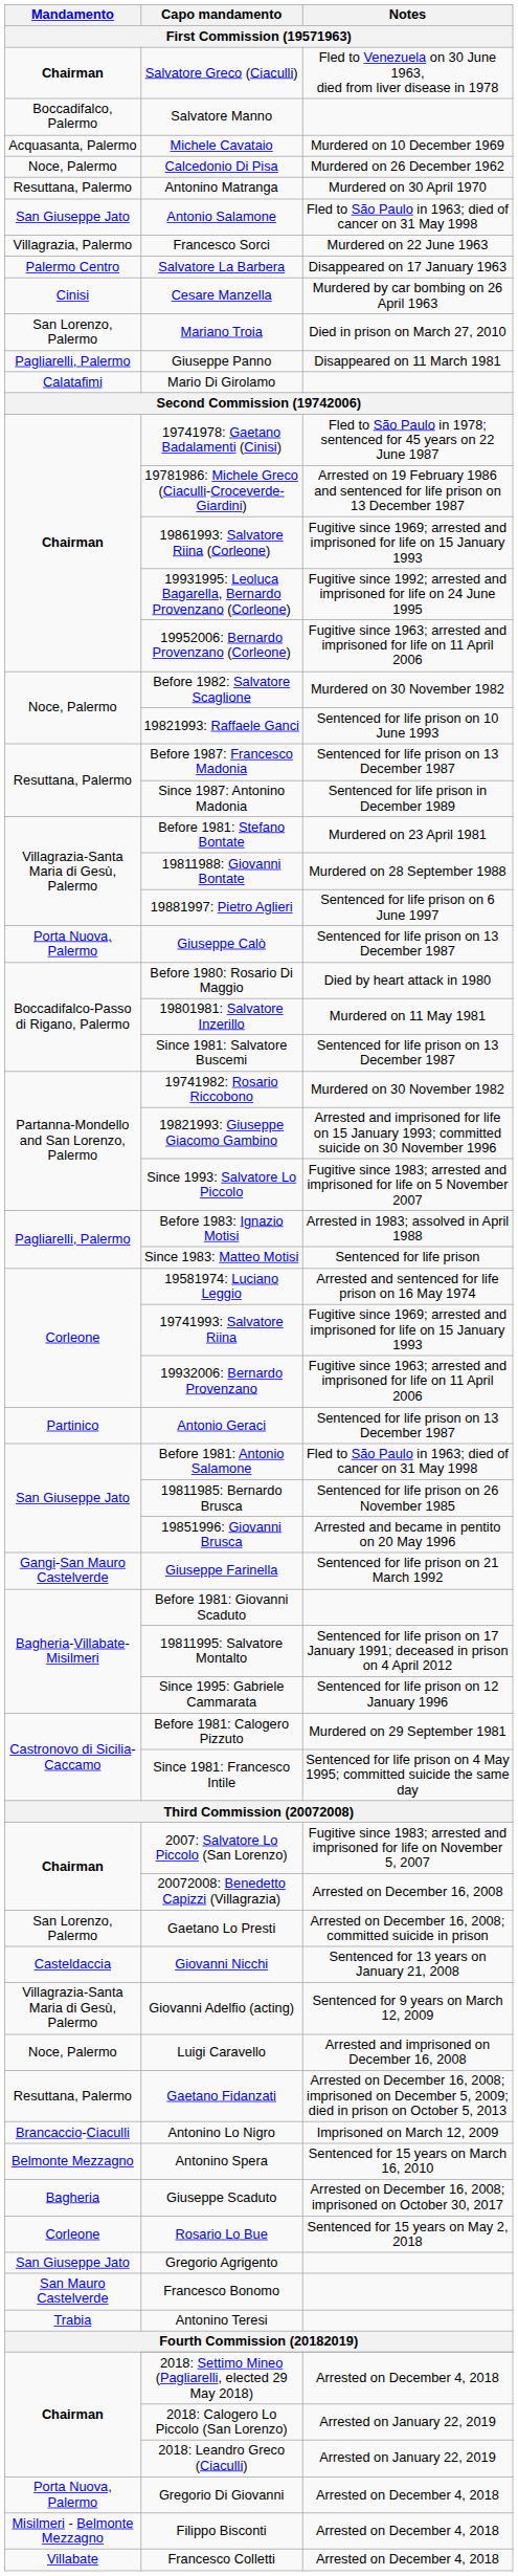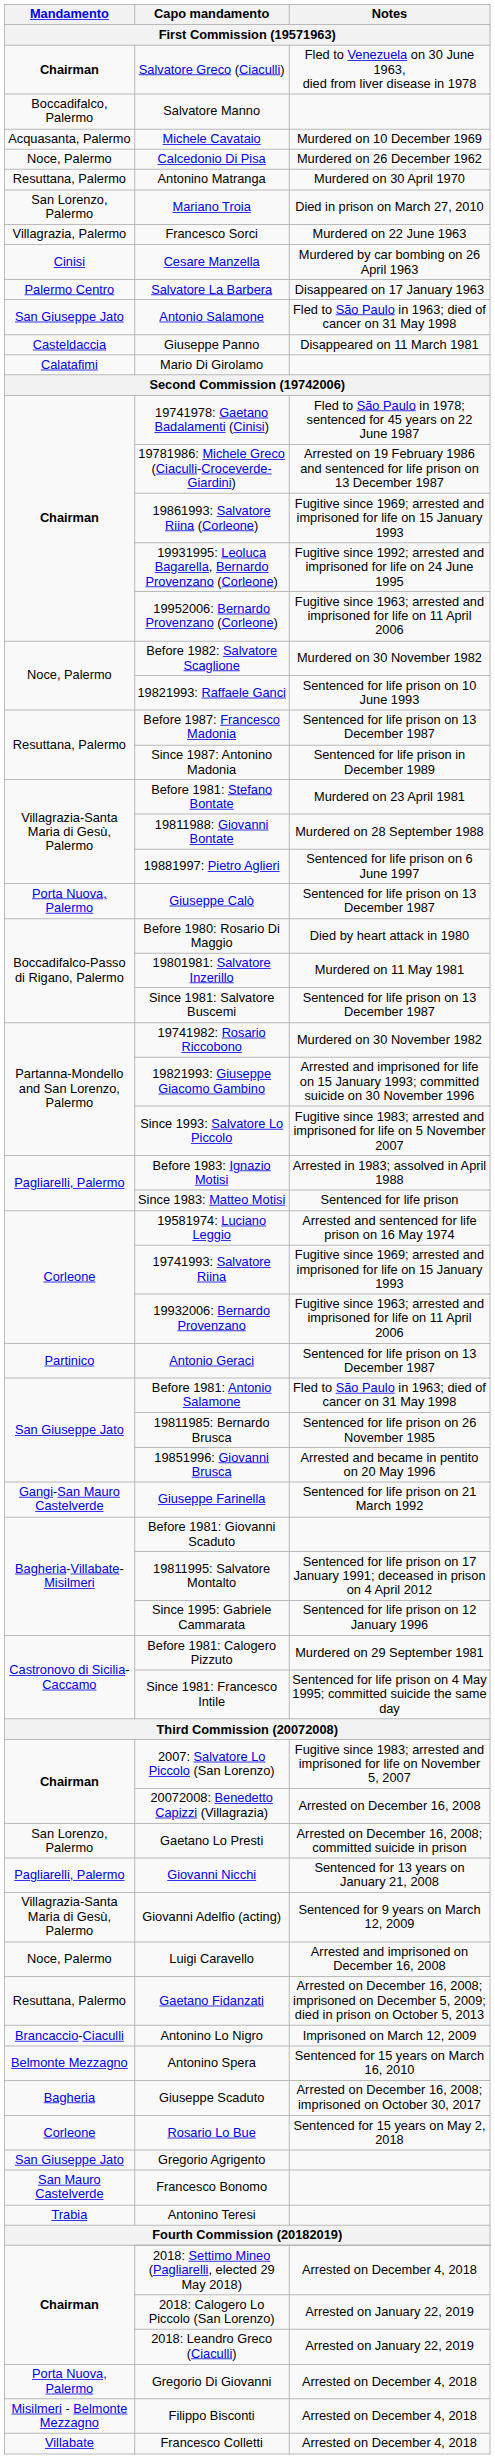 <table class="wikitable" style="text-align:center">
 <tr>
 <th><a href='#'>Mandamento</a></th>
 <th>Capo mandamento</th>
 <th>Notes</th>
 </tr>
 <tr>
 <th colspan=3>First Commission (19571963)</th>
 </tr>
 <tr>
 <td><strong>Chairman</strong></td>
 <td><a href='#'>Salvatore Greco</a> (<a href='#'>Ciaculli</a>)</td>
 <td>Fled to <a href='#'>Venezuela</a>  on 30 June 1963,<br> died from liver disease in 1978</td>
 </tr>
 <tr>
 <td>Boccadifalco, Palermo</td>
 <td>Salvatore Manno</td>
 <td></td>
 </tr>
 <tr>
 <td>Acquasanta, Palermo</td>
 <td><a href='#'>Michele Cavataio</a></td>
 <td>Murdered on 10 December 1969</td>
 </tr>
 <tr>
 <td>Noce, Palermo</td>
 <td><a href='#'>Calcedonio Di Pisa</a></td>
 <td>Murdered on 26 December 1962</td>
 </tr>
 <tr>
 <td>Resuttana, Palermo</td>
 <td>Antonino Matranga</td>
 <td>Murdered on 30 April 1970</td>
 </tr>
 <tr>
-<td><a href='#'>San Giuseppe Jato</a></td>
-<td><a href='#'>Antonio Salamone</a></td>
-<td>Fled to <a href='#'>São Paulo</a> in 1963; died of cancer on 31 May 1998</td>
+<td>San Lorenzo, Palermo</td>
+<td><a href='#'>Mariano Troia</a></td>
+<td>Died in prison on March 27, 2010</td>
 </tr>
 <tr>
 <td>Villagrazia, Palermo</td>
 <td>Francesco Sorci</td>
 <td>Murdered on 22 June 1963</td>
 </tr>
 <tr>
+<td><a href='#'>Cinisi</a></td>
+<td><a href='#'>Cesare Manzella</a></td>
+<td>Murdered by car bombing on 26 April 1963</td>
+</tr>
+<tr>
 <td><a href='#'>Palermo Centro</a></td>
 <td><a href='#'>Salvatore La Barbera</a></td>
 <td>Disappeared on 17 January 1963</td>
 </tr>
 <tr>
-<td><a href='#'>Cinisi</a></td>
-<td><a href='#'>Cesare Manzella</a></td>
-<td>Murdered by car bombing on 26 April 1963</td>
+<td><a href='#'>San Giuseppe Jato</a></td>
+<td><a href='#'>Antonio Salamone</a></td>
+<td>Fled to <a href='#'>São Paulo</a> in 1963; died of cancer on 31 May 1998</td>
 </tr>
 <tr>
-<td>San Lorenzo, Palermo</td>
-<td><a href='#'>Mariano Troia</a></td>
-<td>Died in prison on March 27, 2010</td>
-</tr>
-<tr>
-<td><a href='#'>Pagliarelli, Palermo</a></td>
+<td><a href='#'>Casteldaccia</a></td>
 <td>Giuseppe Panno</td>
 <td>Disappeared on 11 March 1981</td>
 </tr>
 <tr>
 <td><a href='#'>Calatafimi</a></td>
 <td>Mario Di Girolamo</td>
 <td></td>
 </tr>
 <tr>
 <th colspan=3>Second Commission (19742006)</th>
 </tr>
 <tr>
 <td rowspan=5><strong>Chairman</strong></td>
 <td>19741978: <a href='#'>Gaetano Badalamenti</a> (<a href='#'>Cinisi</a>)</td>
 <td>Fled to <a href='#'>São Paulo</a> in 1978; sentenced for 45 years on 22 June 1987</td>
 </tr>
 <tr>
 <td>19781986: <a href='#'>Michele Greco</a> (<a href='#'>Ciaculli</a>-<a href='#'>Croceverde-Giardini</a>)</td>
 <td>Arrested on 19 February 1986 and sentenced for life prison on 13 December 1987</td>
 </tr>
 <tr>
 <td>19861993: <a href='#'>Salvatore Riina</a> (<a href='#'>Corleone</a>)</td>
 <td>Fugitive since 1969; arrested and imprisoned for life on 15 January 1993</td>
 </tr>
 <tr>
 <td>19931995: <a href='#'>Leoluca Bagarella</a>, <a href='#'>Bernardo Provenzano</a> (<a href='#'>Corleone</a>)</td>
 <td>Fugitive since 1992; arrested and imprisoned for life on 24 June 1995</td>
 </tr>
 <tr>
 <td>19952006: <a href='#'>Bernardo Provenzano</a> (<a href='#'>Corleone</a>)</td>
 <td>Fugitive since 1963; arrested and imprisoned for life on 11 April 2006</td>
 </tr>
 <tr>
 <td rowspan=2>Noce, Palermo</td>
 <td>Before 1982: <a href='#'>Salvatore Scaglione</a></td>
 <td>Murdered on 30 November 1982</td>
 </tr>
 <tr>
 <td>19821993: <a href='#'>Raffaele Ganci</a></td>
 <td>Sentenced for life prison on 10 June 1993</td>
 </tr>
 <tr>
 <td rowspan=2>Resuttana, Palermo</td>
 <td>Before 1987: <a href='#'>Francesco Madonia</a></td>
 <td>Sentenced for life prison on 13 December 1987</td>
 </tr>
 <tr>
 <td>Since 1987: Antonino Madonia</td>
 <td>Sentenced for life prison in December 1989</td>
 </tr>
 <tr>
 <td rowspan=3>Villagrazia-Santa Maria di Gesù, Palermo</td>
 <td>Before 1981: <a href='#'>Stefano Bontate</a></td>
 <td>Murdered on 23 April 1981</td>
 </tr>
 <tr>
 <td>19811988: <a href='#'>Giovanni Bontate</a></td>
 <td>Murdered on 28 September 1988</td>
 </tr>
 <tr>
 <td>19881997: <a href='#'>Pietro Aglieri</a></td>
 <td>Sentenced for life prison on 6 June 1997</td>
 </tr>
 <tr>
 <td><a href='#'>Porta Nuova, Palermo</a></td>
 <td><a href='#'>Giuseppe Calò</a></td>
 <td>Sentenced for life prison on 13 December 1987</td>
 </tr>
 <tr>
 <td rowspan=3>Boccadifalco-Passo di Rigano, Palermo</td>
 <td>Before 1980: Rosario Di Maggio</td>
 <td>Died by heart attack in 1980</td>
 </tr>
 <tr>
 <td>19801981: <a href='#'>Salvatore Inzerillo</a></td>
 <td>Murdered on 11 May 1981</td>
 </tr>
 <tr>
 <td>Since 1981: Salvatore Buscemi</td>
 <td>Sentenced for life prison on 13 December 1987</td>
 </tr>
 <tr>
 <td rowspan=3>Partanna-Mondello and San Lorenzo, Palermo</td>
 <td>19741982: <a href='#'>Rosario Riccobono</a></td>
 <td>Murdered on 30 November 1982</td>
 </tr>
 <tr>
 <td>19821993: <a href='#'>Giuseppe Giacomo Gambino</a></td>
 <td>Arrested and imprisoned for life on 15 January 1993; committed suicide on 30 November 1996</td>
 </tr>
 <tr>
 <td>Since 1993: <a href='#'>Salvatore Lo Piccolo</a></td>
 <td>Fugitive since 1983; arrested and imprisoned for life on 5 November 2007</td>
 </tr>
 <tr>
 <td rowspan=2><a href='#'>Pagliarelli, Palermo</a></td>
 <td>Before 1983: <a href='#'>Ignazio Motisi</a></td>
 <td>Arrested in 1983; assolved in April 1988</td>
 </tr>
 <tr>
 <td>Since 1983: <a href='#'>Matteo Motisi</a></td>
 <td>Sentenced for life prison</td>
 </tr>
 <tr>
 <td rowspan=3><a href='#'>Corleone</a></td>
 <td>19581974: <a href='#'>Luciano Leggio</a></td>
 <td>Arrested and sentenced for life prison on 16 May 1974</td>
 </tr>
 <tr>
 <td>19741993: <a href='#'>Salvatore Riina</a></td>
 <td>Fugitive since 1969; arrested and imprisoned for life on 15 January 1993</td>
 </tr>
 <tr>
 <td>19932006: <a href='#'>Bernardo Provenzano</a></td>
 <td>Fugitive since 1963; arrested and imprisoned for life on 11 April 2006</td>
 </tr>
 <tr>
 <td><a href='#'>Partinico</a></td>
 <td><a href='#'>Antonio Geraci</a></td>
 <td>Sentenced for life prison on 13 December 1987</td>
 </tr>
 <tr>
 <td rowspan=3><a href='#'>San Giuseppe Jato</a></td>
 <td>Before 1981: <a href='#'>Antonio Salamone</a></td>
 <td>Fled to <a href='#'>São Paulo</a> in 1963; died of cancer on 31 May 1998</td>
 </tr>
 <tr>
 <td>19811985: Bernardo Brusca</td>
 <td>Sentenced for life prison on 26 November 1985</td>
 </tr>
 <tr>
 <td>19851996: <a href='#'>Giovanni Brusca</a></td>
 <td>Arrested and became in pentito on 20 May 1996</td>
 </tr>
 <tr>
 <td><a href='#'>Gangi</a>-<a href='#'>San Mauro Castelverde</a></td>
 <td><a href='#'>Giuseppe Farinella</a></td>
 <td>Sentenced for life prison on 21 March 1992</td>
 </tr>
 <tr>
 <td rowspan=3><a href='#'>Bagheria</a>-<a href='#'>Villabate</a>-<a href='#'>Misilmeri</a></td>
 <td>Before 1981: Giovanni Scaduto</td>
 <td></td>
 </tr>
 <tr>
 <td>19811995: Salvatore Montalto</td>
 <td>Sentenced for life prison on 17 January 1991; deceased in prison on 4 April 2012</td>
 </tr>
 <tr>
 <td>Since 1995: Gabriele Cammarata</td>
 <td>Sentenced for life prison on 12 January 1996</td>
 </tr>
 <tr>
 <td rowspan=2><a href='#'>Castronovo di Sicilia</a>-<a href='#'>Caccamo</a></td>
 <td>Before 1981: Calogero Pizzuto</td>
 <td>Murdered on 29 September 1981</td>
 </tr>
 <tr>
 <td>Since 1981: Francesco Intile</td>
 <td>Sentenced for life prison on 4 May 1995; committed suicide the same day</td>
 </tr>
 <tr>
 <th colspan=3>Third Commission (20072008)</th>
 </tr>
 <tr>
 <td rowspan=2><strong>Chairman</strong></td>
 <td>2007: <a href='#'>Salvatore Lo Piccolo</a> (San Lorenzo)</td>
 <td>Fugitive since 1983; arrested and imprisoned for life on November 5, 2007</td>
 </tr>
 <tr>
 <td>20072008: <a href='#'>Benedetto Capizzi</a> (Villagrazia)</td>
 <td>Arrested on December 16, 2008</td>
 </tr>
 <tr>
 <td>San Lorenzo, Palermo</td>
 <td>Gaetano Lo Presti</td>
 <td>Arrested on December 16, 2008; committed suicide in prison</td>
 </tr>
 <tr>
-<td><a href='#'>Casteldaccia</a></td>
+<td><a href='#'>Pagliarelli, Palermo</a></td>
 <td><a href='#'>Giovanni Nicchi</a></td>
 <td>Sentenced for 13 years on January 21, 2008</td>
 </tr>
 <tr>
 <td>Villagrazia-Santa Maria di Gesù, Palermo</td>
 <td>Giovanni Adelfio (acting)</td>
 <td>Sentenced for 9 years on March 12, 2009</td>
 </tr>
 <tr>
 <td>Noce, Palermo</td>
 <td>Luigi Caravello</td>
 <td>Arrested and imprisoned on December 16, 2008</td>
 </tr>
 <tr>
 <td>Resuttana, Palermo</td>
 <td><a href='#'>Gaetano Fidanzati</a></td>
 <td>Arrested on December 16, 2008; imprisoned on December 5, 2009; died in prison on October 5, 2013</td>
 </tr>
 <tr>
 <td><a href='#'>Brancaccio</a>-<a href='#'>Ciaculli</a></td>
 <td>Antonino Lo Nigro</td>
 <td>Imprisoned on March 12, 2009</td>
 </tr>
 <tr>
 <td><a href='#'>Belmonte Mezzagno</a></td>
 <td>Antonino Spera</td>
 <td>Sentenced for 15 years on March 16, 2010</td>
 </tr>
 <tr>
 <td><a href='#'>Bagheria</a></td>
 <td>Giuseppe Scaduto</td>
 <td>Arrested on December 16, 2008; imprisoned on October 30, 2017</td>
 </tr>
 <tr>
 <td><a href='#'>Corleone</a></td>
 <td><a href='#'>Rosario Lo Bue</a></td>
 <td>Sentenced for 15 years on May 2, 2018</td>
 </tr>
 <tr>
 <td><a href='#'>San Giuseppe Jato</a></td>
 <td>Gregorio Agrigento</td>
 <td></td>
 </tr>
 <tr>
 <td><a href='#'>San Mauro Castelverde</a></td>
 <td>Francesco Bonomo</td>
 <td></td>
 </tr>
 <tr>
 <td><a href='#'>Trabia</a></td>
 <td>Antonino Teresi</td>
 <td></td>
 </tr>
 <tr>
 <th colspan=3>Fourth Commission  (20182019)</th>
 </tr>
 <tr>
 <td rowspan=4><strong>Chairman</strong></td>
 </tr>
 <tr>
 <td>2018: <a href='#'>Settimo Mineo</a> (<a href='#'>Pagliarelli</a>, elected 29 May 2018)</td>
 <td>Arrested on December 4, 2018</td>
 </tr>
 <tr>
 <td>2018: Calogero Lo Piccolo (San Lorenzo)</td>
 <td>Arrested on January 22, 2019</td>
 </tr>
 <tr>
 <td>2018: Leandro Greco (<a href='#'>Ciaculli</a>)</td>
 <td>Arrested on January 22, 2019</td>
 </tr>
 <tr>
 <td><a href='#'>Porta Nuova, Palermo</a></td>
 <td>Gregorio Di Giovanni</td>
 <td>Arrested on December 4, 2018</td>
 </tr>
 <tr>
 <td><a href='#'>Misilmeri</a> - <a href='#'>Belmonte Mezzagno</a></td>
 <td>Filippo Bisconti</td>
 <td>Arrested on December 4, 2018</td>
 </tr>
 <tr>
 <td><a href='#'>Villabate</a></td>
 <td>Francesco Colletti</td>
 <td>Arrested on December 4, 2018</td>
 </tr>
 </table>
